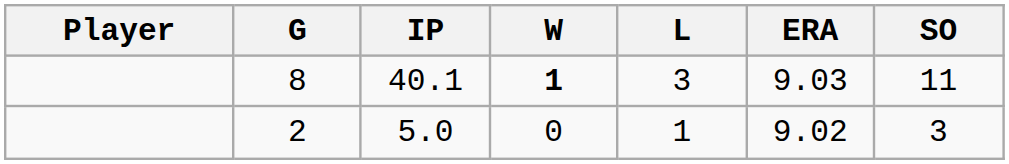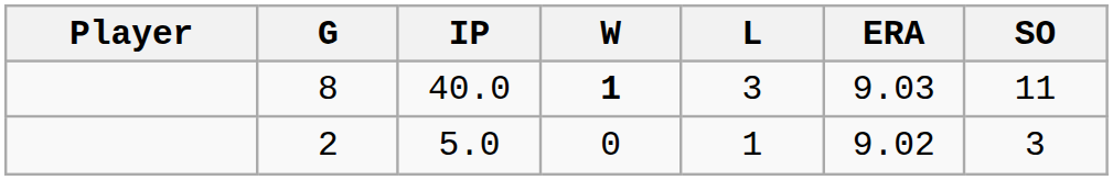 <table class="wikitable sortable">
 <tr>
 <th bgcolor="#DDDDFF" width="16%">Player</th>
 <th bgcolor="#DDDDFF" width="9%">G</th>
 <th bgcolor="#DDDDFF" width="9%">IP</th>
 <th bgcolor="#DDDDFF" width="9%">W</th>
 <th bgcolor="#DDDDFF" width="9%">L</th>
 <th bgcolor="#DDDDFF" width="9%">ERA</th>
 <th bgcolor="#DDDDFF" width="9%">SO</th>
 </tr>
 <tr align="center">
 <td></td>
 <td>8</td>
-<td>40.1</td>
+<td>40.0</td>
 <td><strong>1</strong></td>
 <td>3</td>
 <td>9.03</td>
 <td>11</td>
 </tr>
 <tr align="center">
 <td></td>
 <td>2</td>
 <td>5.0</td>
 <td>0</td>
 <td>1</td>
 <td>9.02</td>
 <td>3</td>
 </tr>
 </table>
